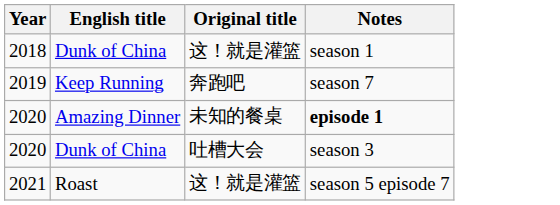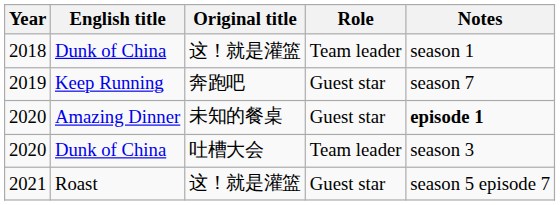 <table class="wikitable sortable">
 <tr>
 <th>Year</th>
 <th>English title</th>
 <th>Original title</th>
+<th>Role</th>
 <th>Notes</th>
 </tr>
 <tr>
 <td>2018</td>
 <td><a href='#'>Dunk of China</a></td>
 <td>这！就是灌篮</td>
+<td>Team leader</td>
 <td>season 1</td>
 </tr>
 <tr>
 <td>2019</td>
 <td><a href='#'>Keep Running</a></td>
 <td>奔跑吧</td>
+<td>Guest star</td>
 <td>season 7</td>
 </tr>
 <tr>
 <td>2020</td>
 <td><a href='#'>Amazing Dinner</a></td>
 <td>未知的餐桌</td>
+<td>Guest star</td>
 <td><strong>episode 1</strong></td>
 </tr>
 <tr>
 <td>2020</td>
 <td><a href='#'>Dunk of China</a></td>
 <td>吐槽大会</td>
+<td>Team leader</td>
 <td>season 3</td>
 </tr>
 <tr>
 <td>2021</td>
 <td>Roast</td>
 <td>这！就是灌篮</td>
+<td>Guest star</td>
 <td>season 5 episode 7</td>
 </tr>
 </table>
